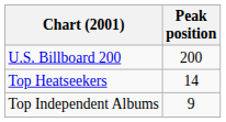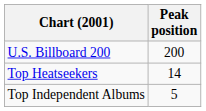 <table class="wikitable sortable">
 <tr>
 <th>Chart (2001)</th>
 <th>Peak<br>position</th>
 </tr>
 <tr>
 <td><a href='#'>U.S. Billboard 200</a></td>
 <td style="text-align:center;">200</td>
 </tr>
 <tr>
 <td><a href='#'>Top Heatseekers</a></td>
 <td style="text-align:center;">14</td>
 </tr>
 <tr>
 <td>Top Independent Albums</td>
-<td style="text-align:center;">9</td>
+<td style="text-align:center;">5</td>
 </tr>
 </table>
